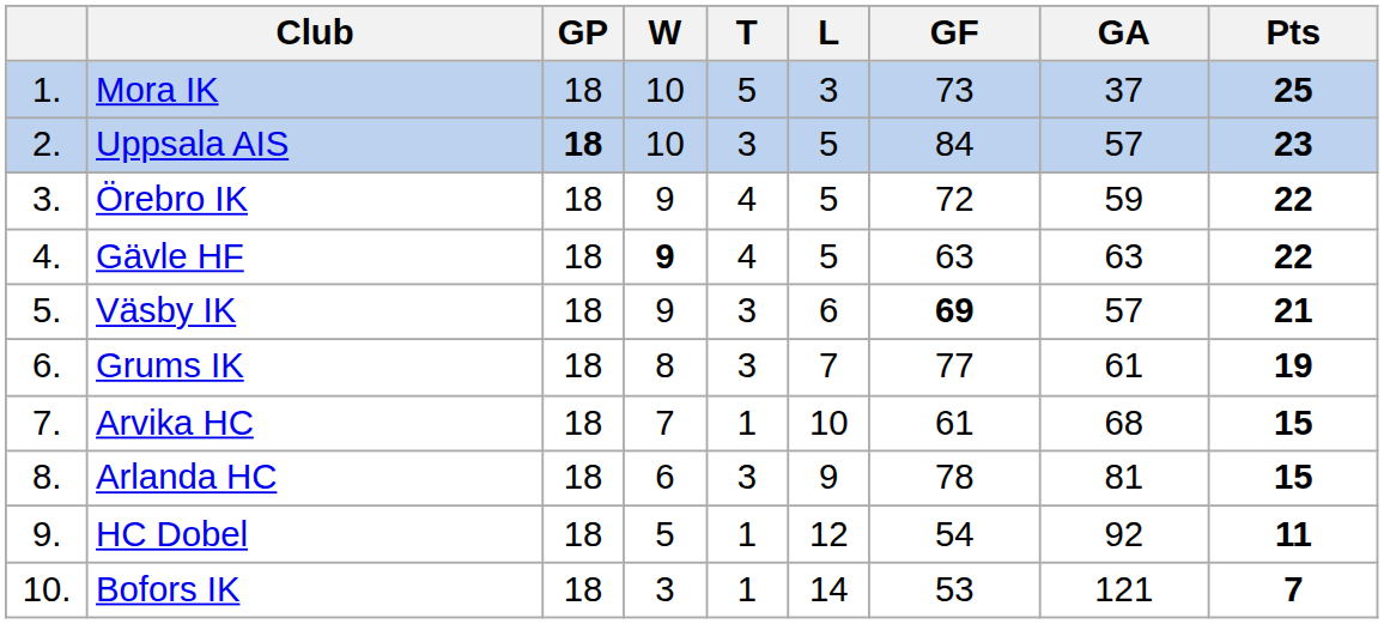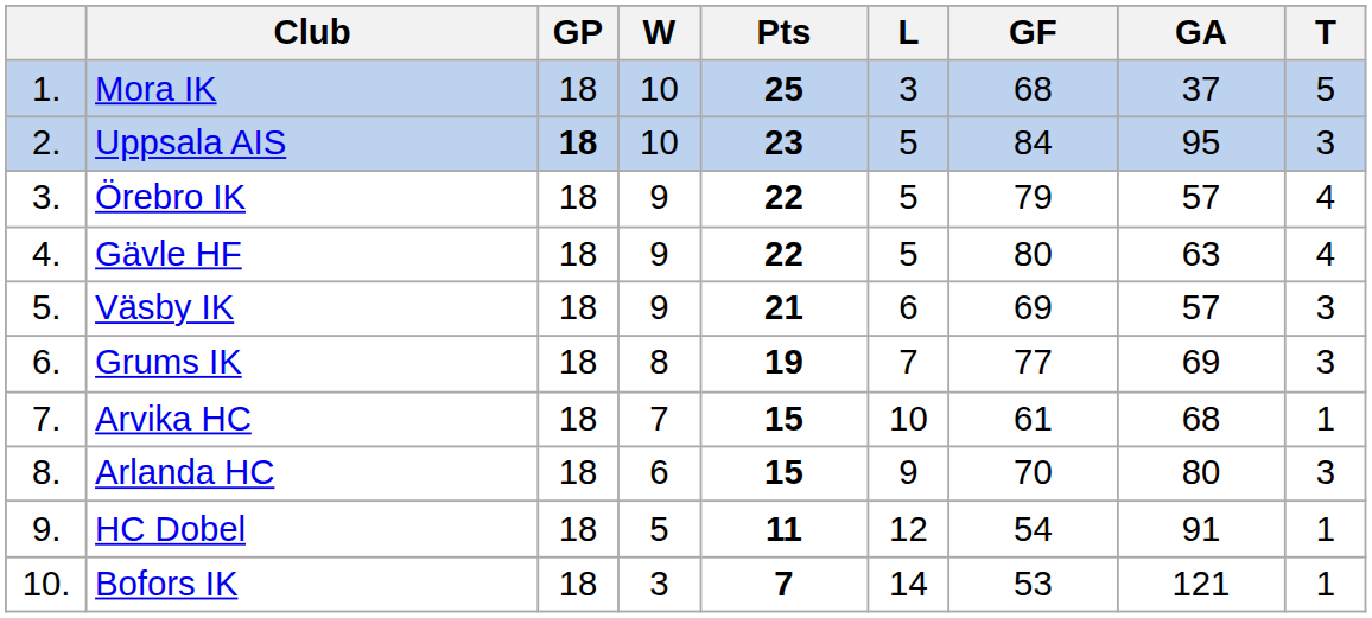 <table class="wikitable">
 <tr>
 <th width="30"></th>
 <th width="200">Club</th>
 <th width="30">GP</th>
 <th width="30">W</th>
-<th width="30">T</th>
+<th width="70">Pts</th>
 <th width="30">L</th>
 <th width="70">GF</th>
 <th width="70">GA</th>
-<th width="70">Pts</th>
+<th width="30">T</th>
 </tr>
 <tr bgcolor="#BCD2EE" align="center">
 <td>1.</td>
 <td align="left"><a href='#'>Mora IK</a></td>
 <td>18</td>
 <td>10</td>
+<td><strong>25</strong></td>
+<td>3</td>
+<td>68</td>
+<td>37</td>
 <td>5</td>
-<td>3</td>
-<td>73</td>
-<td>37</td>
-<td><strong>25</strong></td>
 </tr>
 <tr bgcolor="#BCD2EE" align="center">
 <td>2.</td>
 <td align="left"><a href='#'>Uppsala AIS</a></td>
 <td><strong>18</strong></td>
 <td>10</td>
-<td>3</td>
+<td><strong>23</strong></td>
 <td>5</td>
 <td>84</td>
-<td>57</td>
-<td><strong>23</strong></td>
+<td>95</td>
+<td>3</td>
 </tr>
 <tr bgcolor="#FFFFFF" align="center">
 <td>3.</td>
 <td align="left"><a href='#'>Örebro IK</a></td>
 <td>18</td>
 <td>9</td>
+<td><strong>22</strong></td>
+<td>5</td>
+<td>79</td>
+<td>57</td>
 <td>4</td>
-<td>5</td>
-<td>72</td>
-<td>59</td>
-<td><strong>22</strong></td>
 </tr>
 <tr bgcolor="#FFFFFF" align="center">
 <td>4.</td>
 <td align="left"><a href='#'>Gävle HF</a></td>
 <td>18</td>
-<td><strong>9</strong></td>
+<td>9</td>
+<td><strong>22</strong></td>
+<td>5</td>
+<td>80</td>
+<td>63</td>
 <td>4</td>
-<td>5</td>
-<td>63</td>
-<td>63</td>
-<td><strong>22</strong></td>
 </tr>
 <tr bgcolor="#FFFFFF" align="center">
 <td>5.</td>
 <td align="left"><a href='#'>Väsby IK</a></td>
 <td>18</td>
 <td>9</td>
+<td><strong>21</strong></td>
+<td>6</td>
+<td>69</td>
+<td>57</td>
 <td>3</td>
-<td>6</td>
-<td><strong>69</strong></td>
-<td>57</td>
-<td><strong>21</strong></td>
 </tr>
 <tr bgcolor="#FFFFFF" align="center">
 <td>6.</td>
 <td align="left"><a href='#'>Grums IK</a></td>
 <td>18</td>
 <td>8</td>
-<td>3</td>
+<td><strong>19</strong></td>
 <td>7</td>
 <td>77</td>
-<td>61</td>
-<td><strong>19</strong></td>
+<td>69</td>
+<td>3</td>
 </tr>
 <tr bgcolor="#FFFFFF" align="center">
 <td>7.</td>
 <td align="left"><a href='#'>Arvika HC</a></td>
 <td>18</td>
 <td>7</td>
-<td>1</td>
+<td><strong>15</strong></td>
 <td>10</td>
 <td>61</td>
 <td>68</td>
-<td><strong>15</strong></td>
+<td>1</td>
 </tr>
 <tr bgcolor="#FFFFFF" align="center">
 <td>8.</td>
 <td align="left"><a href='#'>Arlanda HC</a></td>
 <td>18</td>
 <td>6</td>
+<td><strong>15</strong></td>
+<td>9</td>
+<td>70</td>
+<td>80</td>
 <td>3</td>
-<td>9</td>
-<td>78</td>
-<td>81</td>
-<td><strong>15</strong></td>
 </tr>
 <tr bgcolor="#FFFFFF" align="center">
 <td>9.</td>
 <td align="left"><a href='#'>HC Dobel</a></td>
 <td>18</td>
 <td>5</td>
-<td>1</td>
+<td><strong>11</strong></td>
 <td>12</td>
 <td>54</td>
-<td>92</td>
-<td><strong>11</strong></td>
+<td>91</td>
+<td>1</td>
 </tr>
 <tr bgcolor="#FFFFFF" align="center">
 <td>10.</td>
 <td align="left"><a href='#'>Bofors IK</a></td>
 <td>18</td>
 <td>3</td>
-<td>1</td>
+<td><strong>7</strong></td>
 <td>14</td>
 <td>53</td>
 <td>121</td>
-<td><strong>7</strong></td>
+<td>1</td>
 </tr>
 </table>
